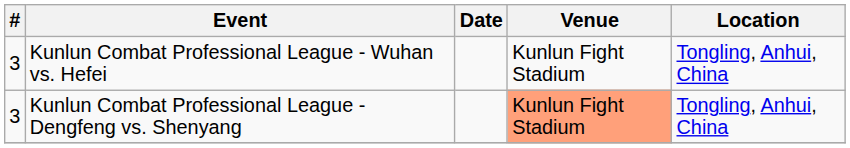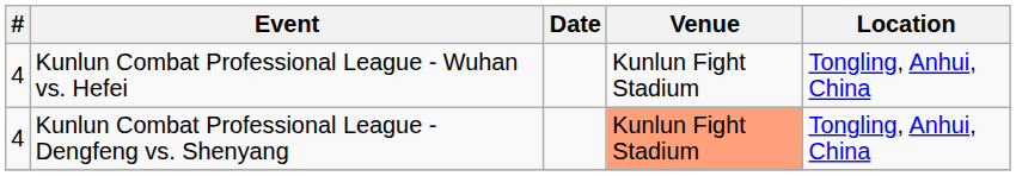 <table id="Scheduled events" class="sortable wikitable succession-box" style="font-size:90%; ">
 <tr>
 <th scope="col">#</th>
 <th scope="col">Event</th>
 <th scope="col">Date</th>
 <th scope="col">Venue</th>
 <th scope="col">Location</th>
 </tr>
 <tr>
-<td style="text-align:center">3</td>
+<td style="text-align:center">4</td>
 <td>Kunlun Combat Professional League - Wuhan vs. Hefei</td>
 <td></td>
 <td>Kunlun Fight Stadium</td>
 <td> <a href='#'>Tongling</a>, <a href='#'>Anhui</a>, <a href='#'>China</a></td>
 </tr>
 <tr>
-<td style="text-align:center">3</td>
+<td style="text-align:center">4</td>
 <td>Kunlun Combat Professional League - Dengfeng vs. Shenyang</td>
 <td></td>
 <td style="background: lightsalmon;">Kunlun Fight Stadium</td>
 <td> <a href='#'>Tongling</a>, <a href='#'>Anhui</a>, <a href='#'>China</a></td>
 </tr>
 <tr>
 </tr>
 </table>
